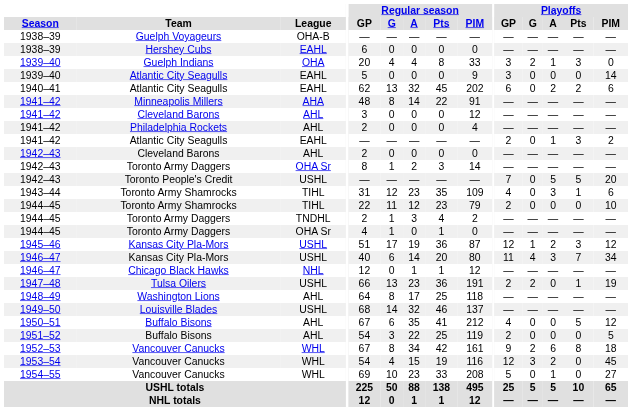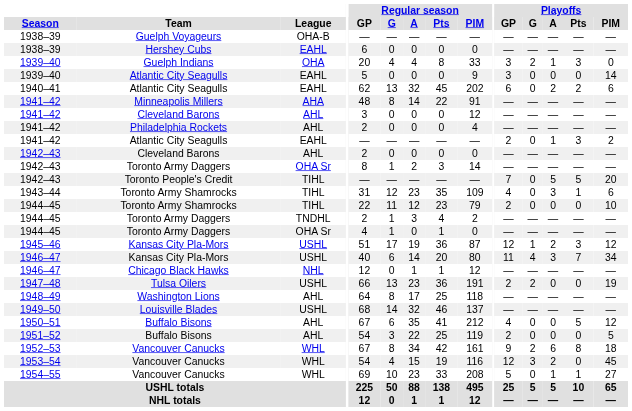 <table border="0" cellpadding="1" cellspacing="0" style="text-align:center; width:60em">
 <tr bgcolor="#e0e0e0">
 <th colspan="3" bgcolor="#ffffff"></th>
 <th rowspan="100" bgcolor="#ffffff"></th>
 <th colspan="5"><a href='#'>Regular season</a></th>
 <th rowspan="100" bgcolor="#ffffff"></th>
 <th colspan="5"><a href='#'>Playoffs</a></th>
 </tr>
 <tr bgcolor="#e0e0e0">
 <th><a href='#'>Season</a></th>
 <th>Team</th>
 <th>League</th>
 <th>GP</th>
 <th><a href='#'>G</a></th>
 <th><a href='#'>A</a></th>
 <th><a href='#'>Pts</a></th>
 <th><a href='#'>PIM</a></th>
 <th>GP</th>
 <th>G</th>
 <th>A</th>
 <th>Pts</th>
 <th>PIM</th>
 </tr>
 <tr>
 <td>1938–39</td>
 <td><a href='#'>Guelph Voyageurs</a></td>
 <td>OHA-B</td>
 <td>—</td>
 <td>—</td>
 <td>—</td>
 <td>—</td>
 <td>—</td>
 <td>—</td>
 <td>—</td>
 <td>—</td>
 <td>—</td>
 <td>—</td>
 </tr>
 <tr bgcolor="#f0f0f0">
 <td>1938–39</td>
 <td><a href='#'>Hershey Cubs</a></td>
 <td><a href='#'>EAHL</a></td>
 <td>6</td>
 <td>0</td>
 <td>0</td>
 <td>0</td>
 <td>0</td>
 <td>—</td>
 <td>—</td>
 <td>—</td>
 <td>—</td>
 <td>—</td>
 </tr>
 <tr>
 <td><a href='#'>1939–40</a></td>
 <td><a href='#'>Guelph Indians</a></td>
 <td><a href='#'>OHA</a></td>
 <td>20</td>
 <td>4</td>
 <td>4</td>
 <td>8</td>
 <td>33</td>
 <td>3</td>
 <td>2</td>
 <td>1</td>
 <td>3</td>
 <td>0</td>
 </tr>
 <tr bgcolor="#f0f0f0">
 <td>1939–40</td>
 <td><a href='#'>Atlantic City Seagulls</a></td>
 <td>EAHL</td>
 <td>5</td>
 <td>0</td>
 <td>0</td>
 <td>0</td>
 <td>9</td>
 <td>3</td>
 <td>0</td>
 <td>0</td>
 <td>0</td>
 <td>14</td>
 </tr>
 <tr>
 <td>1940–41</td>
 <td>Atlantic City Seagulls</td>
 <td>EAHL</td>
 <td>62</td>
 <td>13</td>
 <td>32</td>
 <td>45</td>
 <td>202</td>
 <td>6</td>
 <td>0</td>
 <td>2</td>
 <td>2</td>
 <td>6</td>
 </tr>
 <tr bgcolor="#f0f0f0">
 <td><a href='#'>1941–42</a></td>
 <td><a href='#'>Minneapolis Millers</a></td>
 <td><a href='#'>AHA</a></td>
 <td>48</td>
 <td>8</td>
 <td>14</td>
 <td>22</td>
 <td>91</td>
 <td>—</td>
 <td>—</td>
 <td>—</td>
 <td>—</td>
 <td>—</td>
 </tr>
 <tr>
 <td><a href='#'>1941–42</a></td>
 <td><a href='#'>Cleveland Barons</a></td>
 <td><a href='#'>AHL</a></td>
 <td>3</td>
 <td>0</td>
 <td>0</td>
 <td>0</td>
 <td>12</td>
 <td>—</td>
 <td>—</td>
 <td>—</td>
 <td>—</td>
 <td>—</td>
 </tr>
 <tr bgcolor="#f0f0f0">
 <td>1941–42</td>
 <td><a href='#'>Philadelphia Rockets</a></td>
 <td>AHL</td>
 <td>2</td>
 <td>0</td>
 <td>0</td>
 <td>0</td>
 <td>4</td>
 <td>—</td>
 <td>—</td>
 <td>—</td>
 <td>—</td>
 <td>—</td>
 </tr>
 <tr>
 <td>1941–42</td>
 <td>Atlantic City Seagulls</td>
 <td>EAHL</td>
 <td>—</td>
 <td>—</td>
 <td>—</td>
 <td>—</td>
 <td>—</td>
 <td>2</td>
 <td>0</td>
 <td>1</td>
 <td>3</td>
 <td>2</td>
 </tr>
 <tr bgcolor="#f0f0f0">
 <td><a href='#'>1942–43</a></td>
 <td>Cleveland Barons</td>
 <td>AHL</td>
 <td>2</td>
 <td>0</td>
 <td>0</td>
 <td>0</td>
 <td>0</td>
 <td>—</td>
 <td>—</td>
 <td>—</td>
 <td>—</td>
 <td>—</td>
 </tr>
 <tr>
 <td>1942–43</td>
 <td>Toronto Army Daggers</td>
 <td><a href='#'>OHA Sr</a></td>
 <td>8</td>
 <td>1</td>
 <td>2</td>
 <td>3</td>
 <td>14</td>
 <td>—</td>
 <td>—</td>
 <td>—</td>
 <td>—</td>
 <td>—</td>
 </tr>
 <tr bgcolor="#f0f0f0">
 <td>1942–43</td>
 <td>Toronto People's Credit</td>
-<td>USHL</td>
+<td>TIHL</td>
 <td>—</td>
 <td>—</td>
 <td>—</td>
 <td>—</td>
 <td>—</td>
 <td>7</td>
 <td>0</td>
 <td>5</td>
 <td>5</td>
 <td>20</td>
 </tr>
 <tr>
 <td>1943–44</td>
 <td>Toronto Army Shamrocks</td>
 <td>TIHL</td>
 <td>31</td>
 <td>12</td>
 <td>23</td>
 <td>35</td>
 <td>109</td>
 <td>4</td>
 <td>0</td>
 <td>3</td>
 <td>1</td>
 <td>6</td>
 </tr>
 <tr bgcolor="#f0f0f0">
 <td>1944–45</td>
 <td>Toronto Army Shamrocks</td>
 <td>TIHL</td>
 <td>22</td>
 <td>11</td>
 <td>12</td>
 <td>23</td>
 <td>79</td>
 <td>2</td>
 <td>0</td>
 <td>0</td>
 <td>0</td>
 <td>10</td>
 </tr>
 <tr>
 <td>1944–45</td>
 <td>Toronto Army Daggers</td>
 <td>TNDHL</td>
 <td>2</td>
 <td>1</td>
 <td>3</td>
 <td>4</td>
 <td>2</td>
 <td>—</td>
 <td>—</td>
 <td>—</td>
 <td>—</td>
 <td>—</td>
 </tr>
 <tr bgcolor="#f0f0f0">
 <td>1944–45</td>
 <td>Toronto Army Daggers</td>
 <td>OHA Sr</td>
 <td>4</td>
 <td>1</td>
 <td>0</td>
 <td>1</td>
 <td>0</td>
 <td>—</td>
 <td>—</td>
 <td>—</td>
 <td>—</td>
 <td>—</td>
 </tr>
 <tr>
 <td><a href='#'>1945–46</a></td>
 <td><a href='#'>Kansas City Pla-Mors</a></td>
 <td><a href='#'>USHL</a></td>
 <td>51</td>
 <td>17</td>
 <td>19</td>
 <td>36</td>
 <td>87</td>
 <td>12</td>
 <td>1</td>
 <td>2</td>
 <td>3</td>
 <td>12</td>
 </tr>
 <tr bgcolor="#f0f0f0">
 <td><a href='#'>1946–47</a></td>
 <td>Kansas City Pla-Mors</td>
 <td>USHL</td>
 <td>40</td>
 <td>6</td>
 <td>14</td>
 <td>20</td>
 <td>80</td>
 <td>11</td>
 <td>4</td>
 <td>3</td>
 <td>7</td>
 <td>34</td>
 </tr>
 <tr>
 <td><a href='#'>1946–47</a></td>
 <td><a href='#'>Chicago Black Hawks</a></td>
 <td><a href='#'>NHL</a></td>
 <td>12</td>
 <td>0</td>
 <td>1</td>
 <td>1</td>
 <td>12</td>
 <td>—</td>
 <td>—</td>
 <td>—</td>
 <td>—</td>
 <td>—</td>
 </tr>
 <tr bgcolor="#f0f0f0">
 <td><a href='#'>1947–48</a></td>
 <td><a href='#'>Tulsa Oilers</a></td>
 <td>USHL</td>
 <td>66</td>
 <td>13</td>
 <td>23</td>
 <td>36</td>
 <td>191</td>
 <td>2</td>
 <td>2</td>
 <td>0</td>
-<td>1</td>
+<td>0</td>
 <td>19</td>
 </tr>
 <tr>
 <td><a href='#'>1948–49</a></td>
 <td><a href='#'>Washington Lions</a></td>
 <td>AHL</td>
 <td>64</td>
 <td>8</td>
 <td>17</td>
 <td>25</td>
 <td>118</td>
 <td>—</td>
 <td>—</td>
 <td>—</td>
 <td>—</td>
 <td>—</td>
 </tr>
 <tr bgcolor="#f0f0f0">
 <td><a href='#'>1949–50</a></td>
 <td><a href='#'>Louisville Blades</a></td>
 <td>USHL</td>
 <td>68</td>
 <td>14</td>
 <td>32</td>
 <td>46</td>
 <td>137</td>
 <td>—</td>
 <td>—</td>
 <td>—</td>
 <td>—</td>
 <td>—</td>
 </tr>
 <tr>
 <td><a href='#'>1950–51</a></td>
 <td><a href='#'>Buffalo Bisons</a></td>
 <td>AHL</td>
 <td>67</td>
 <td>6</td>
 <td>35</td>
 <td>41</td>
 <td>212</td>
 <td>4</td>
 <td>0</td>
 <td>0</td>
 <td>5</td>
 <td>12</td>
 </tr>
 <tr bgcolor="#f0f0f0">
 <td><a href='#'>1951–52</a></td>
 <td>Buffalo Bisons</td>
 <td>AHL</td>
 <td>54</td>
 <td>3</td>
 <td>22</td>
 <td>25</td>
 <td>119</td>
 <td>2</td>
 <td>0</td>
 <td>0</td>
 <td>0</td>
 <td>5</td>
 </tr>
 <tr>
 <td><a href='#'>1952–53</a></td>
 <td><a href='#'>Vancouver Canucks</a></td>
 <td><a href='#'>WHL</a></td>
 <td>67</td>
 <td>8</td>
 <td>34</td>
 <td>42</td>
 <td>161</td>
 <td>9</td>
 <td>2</td>
 <td>6</td>
 <td>8</td>
 <td>18</td>
 </tr>
 <tr bgcolor="#f0f0f0">
 <td><a href='#'>1953–54</a></td>
 <td>Vancouver Canucks</td>
 <td>WHL</td>
 <td>54</td>
 <td>4</td>
 <td>15</td>
 <td>19</td>
 <td>116</td>
 <td>12</td>
 <td>3</td>
 <td>2</td>
 <td>0</td>
 <td>45</td>
 </tr>
 <tr>
 <td><a href='#'>1954–55</a></td>
 <td>Vancouver Canucks</td>
 <td>WHL</td>
 <td>69</td>
 <td>10</td>
 <td>23</td>
 <td>33</td>
 <td>208</td>
 <td>5</td>
 <td>0</td>
 <td>1</td>
-<td>0</td>
+<td>1</td>
 <td>27</td>
 </tr>
 <tr bgcolor="#e0e0e0">
 <th colspan="3">USHL totals</th>
 <th>225</th>
 <th>50</th>
 <th>88</th>
 <th>138</th>
 <th>495</th>
 <th>25</th>
 <th>5</th>
 <th>5</th>
 <th>10</th>
 <th>65</th>
 </tr>
 <tr bgcolor="#e0e0e0">
 <th colspan="3">NHL totals</th>
 <th>12</th>
 <th>0</th>
 <th>1</th>
 <th>1</th>
 <th>12</th>
 <th>—</th>
 <th>—</th>
 <th>—</th>
 <th>—</th>
 <th>—</th>
 </tr>
 </table>
